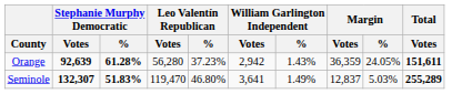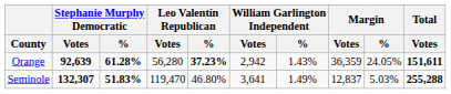 <table class="wikitable sortable" style="text-align:center">
 <tr>
 <th></th>
 <th style="text-align:center;" colspan="2"><a href='#'>Stephanie Murphy</a><br>Democratic</th>
 <th style="text-align:center;" colspan="2">Leo Valentín<br>Republican</th>
 <th style="text-align:center;" colspan="2">William Garlington<br>Independent</th>
 <th style="text-align:center;" colspan="2">Margin</th>
 <th style="text-align:center;">Total</th>
 </tr>
 <tr>
 <th align=center>County</th>
 <th style="text-align:center;" data-sort-type="number">Votes</th>
 <th style="text-align:center;" data-sort-type="number">%</th>
 <th style="text-align:center;" data-sort-type="number">Votes</th>
 <th style="text-align:center;" data-sort-type="number">%</th>
 <th style="text-align:center;" data-sort-type="number">Votes</th>
 <th style="text-align:center;" data-sort-type="number">%</th>
 <th style="text-align:center;" data-sort-type="number">Votes</th>
 <th style="text-align:center;" data-sort-type="number">%</th>
 <th style="text-align:center;" data-sort-type="number">Votes</th>
 </tr>
 <tr>
 <td align=center><a href='#'>Orange</a></td>
 <td><strong>92,639</strong></td>
 <td><strong>61.28%</strong></td>
 <td>56,280</td>
-<td>37.23%</td>
+<td><strong>37.23%</strong></td>
 <td>2,942</td>
 <td>1.43%</td>
 <td>36,359</td>
 <td>24.05%</td>
 <td><strong>151,611</strong></td>
 </tr>
 <tr>
 <td align=center><a href='#'>Seminole</a></td>
 <td><strong>132,307</strong></td>
 <td><strong>51.83%</strong></td>
 <td>119,470</td>
 <td>46.80%</td>
 <td>3,641</td>
 <td>1.49%</td>
 <td>12,837</td>
 <td>5.03%</td>
-<td><strong>255,289</strong></td>
+<td><strong>255,288</strong></td>
 </tr>
 </table>
